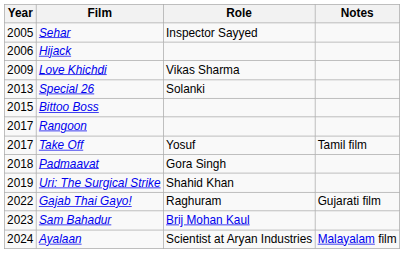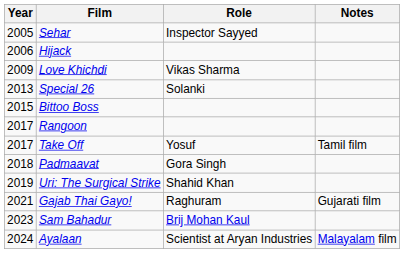 <table class="wikitable sortable">
 <tr>
 <th>Year</th>
 <th>Film</th>
 <th>Role</th>
 <th>Notes</th>
 </tr>
 <tr>
 <td>2005</td>
 <td><em><a href='#'>Sehar</a></em></td>
 <td>Inspector Sayyed</td>
 <td></td>
 </tr>
 <tr>
 <td>2006</td>
 <td><em><a href='#'>Hijack</a></em></td>
 <td></td>
 <td></td>
 </tr>
 <tr>
 <td>2009</td>
 <td><em><a href='#'>Love Khichdi</a></em></td>
 <td>Vikas Sharma</td>
 <td></td>
 </tr>
 <tr>
 <td>2013</td>
 <td><em><a href='#'>Special 26</a></em></td>
 <td>Solanki</td>
 <td></td>
 </tr>
 <tr>
 <td>2015</td>
 <td><em><a href='#'>Bittoo Boss</a></em></td>
 <td></td>
 <td></td>
 </tr>
 <tr>
 <td>2017</td>
 <td><em><a href='#'>Rangoon</a></em></td>
 <td></td>
 <td></td>
 </tr>
 <tr>
 <td>2017</td>
 <td><em><a href='#'>Take Off</a></em></td>
 <td>Yosuf</td>
 <td>Tamil film</td>
 </tr>
 <tr>
 <td>2018</td>
 <td><em><a href='#'>Padmaavat</a></em></td>
 <td>Gora Singh</td>
 <td></td>
 </tr>
 <tr>
 <td>2019</td>
 <td><em><a href='#'>Uri: The Surgical Strike</a></em></td>
 <td>Shahid Khan</td>
 <td></td>
 </tr>
 <tr>
-<td>2022</td>
+<td>2021</td>
 <td><em><a href='#'>Gajab Thai Gayo!</a></em></td>
 <td>Raghuram</td>
 <td>Gujarati film</td>
 </tr>
 <tr>
 <td>2023</td>
 <td><em><a href='#'>Sam Bahadur</a></em></td>
 <td><a href='#'>Brij Mohan Kaul</a></td>
 <td></td>
 </tr>
 <tr>
 <td>2024</td>
 <td><em><a href='#'>Ayalaan</a></em></td>
 <td>Scientist at Aryan Industries</td>
 <td><a href='#'>Malayalam</a> film</td>
 </tr>
 </table>
